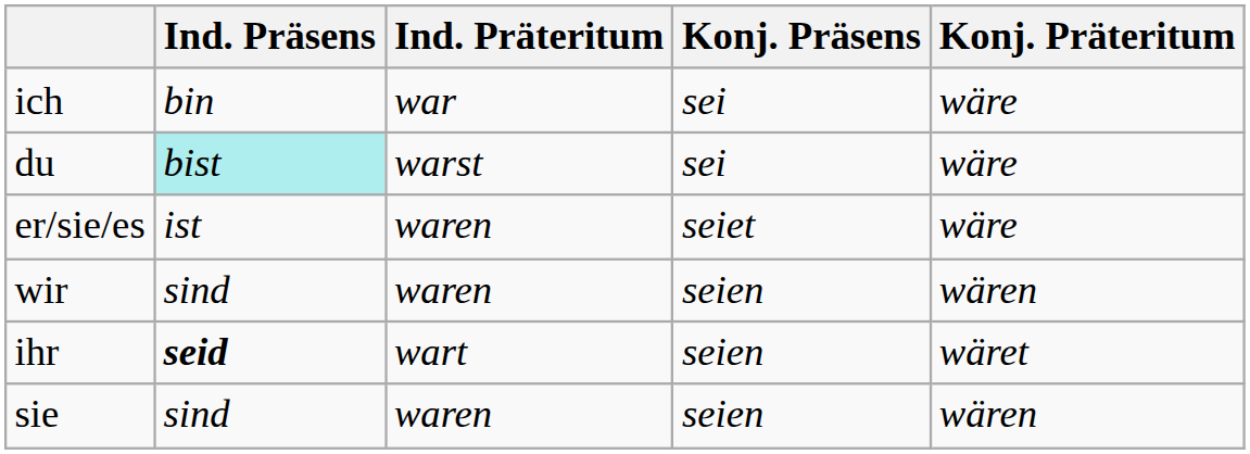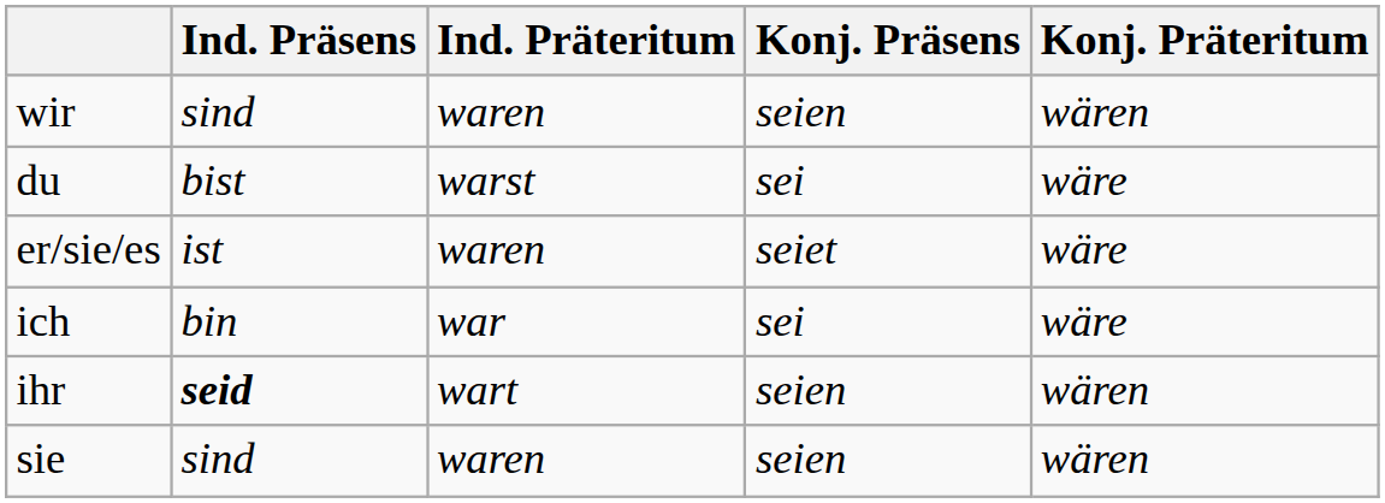 <table class="wikitable">
 <tr>
 <th> </th>
 <th>Ind. Präsens</th>
 <th>Ind. Präteritum</th>
 <th>Konj. Präsens</th>
 <th>Konj. Präteritum</th>
 </tr>
 <tr ->
-<td>ich</td>
-<td><em>bin</em></td>
-<td><em>war</em></td>
-<td><em>sei</em></td>
-<td><em>wäre</em></td>
+<td>wir</td>
+<td><em>sind</em></td>
+<td><em>waren</em></td>
+<td><em>seien</em></td>
+<td><em>wären</em></td>
 </tr>
 <tr ->
 <td>du</td>
-<td style="background: paleturquoise;"><em>bist</em></td>
+<td><em>bist</em></td>
 <td><em>warst</em></td>
 <td><em>sei</em></td>
 <td><em>wäre</em></td>
 </tr>
 <tr ->
 <td>er/sie/es</td>
 <td><em>ist</em></td>
 <td><em>waren</em></td>
 <td><em>seiet</em></td>
 <td><em>wäre</em></td>
 </tr>
 <tr ->
-<td>wir</td>
-<td><em>sind</em></td>
-<td><em>waren</em></td>
-<td><em>seien</em></td>
-<td><em>wären</em></td>
+<td>ich</td>
+<td><em>bin</em></td>
+<td><em>war</em></td>
+<td><em>sei</em></td>
+<td><em>wäre</em></td>
 </tr>
 <tr ->
 <td>ihr</td>
 <td><strong><em>seid</em></strong></td>
 <td><em>wart</em></td>
 <td><em>seien</em></td>
-<td><em>wäret</em></td>
+<td><em>wären</em></td>
 </tr>
 <tr ->
 <td>sie</td>
 <td><em>sind</em></td>
 <td><em>waren</em></td>
 <td><em>seien</em></td>
 <td><em>wären</em></td>
 </tr>
 </table>
